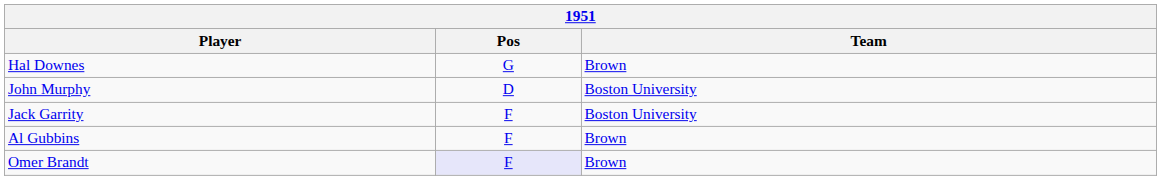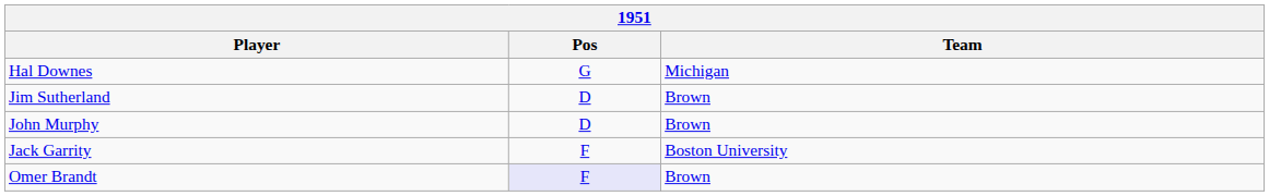 <table class="wikitable" width=95%>
 <tr>
 <th colspan=3><a href='#'>1951</a></th>
 </tr>
 <tr>
 <th>Player</th>
 <th>Pos</th>
 <th>Team</th>
 </tr>
 <tr>
 <td><a href='#'>Hal Downes</a></td>
 <td style="text-align:center;"><a href='#'>G</a></td>
+<td><a href='#'>Michigan</a></td>
+</tr>
+<tr>
+<td><a href='#'>Jim Sutherland</a></td>
+<td style="text-align:center;"><a href='#'>D</a></td>
 <td><a href='#'>Brown</a></td>
 </tr>
 <tr>
 <td><a href='#'>John Murphy</a></td>
 <td style="text-align:center;"><a href='#'>D</a></td>
-<td><a href='#'>Boston University</a></td>
+<td><a href='#'>Brown</a></td>
 </tr>
 <tr>
 <td><a href='#'>Jack Garrity</a></td>
 <td style="text-align:center;"><a href='#'>F</a></td>
 <td><a href='#'>Boston University</a></td>
 </tr>
 <tr>
-<td><a href='#'>Al Gubbins</a></td>
-<td style="text-align:center;"><a href='#'>F</a></td>
-<td><a href='#'>Brown</a></td>
-</tr>
-<tr>
 <td><a href='#'>Omer Brandt</a></td>
 <td style="background: lavender; text-align:center;"><a href='#'>F</a></td>
 <td><a href='#'>Brown</a></td>
 </tr>
 </table>
